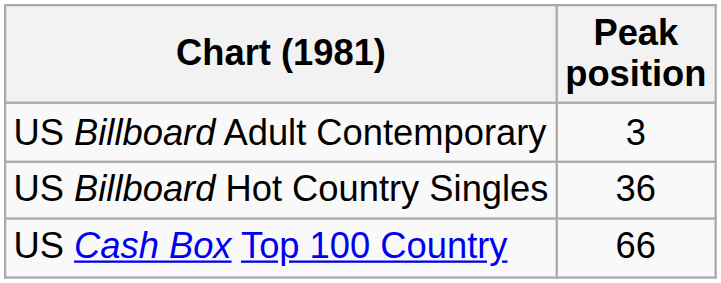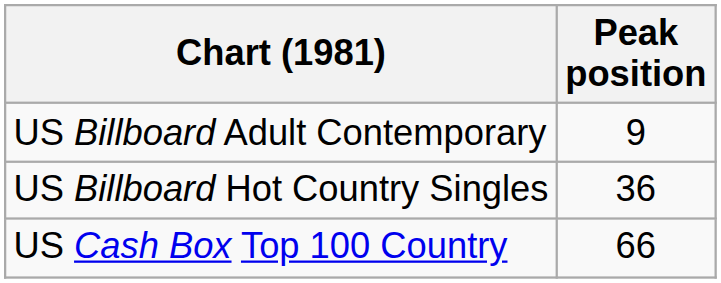 <table class="wikitable sortable">
 <tr>
 <th>Chart (1981)</th>
 <th>Peak<br>position</th>
 </tr>
 <tr>
 <td>US <em>Billboard</em> Adult Contemporary</td>
-<td align="center">3</td>
+<td align="center">9</td>
 </tr>
 <tr>
 <td align="left">US <em>Billboard</em> Hot Country Singles</td>
 <td align="center">36</td>
 </tr>
 <tr>
 <td align="left">US <em><a href='#'>Cash Box</a></em> <a href='#'>Top 100 Country</a></td>
 <td align="center">66</td>
 </tr>
 </table>
